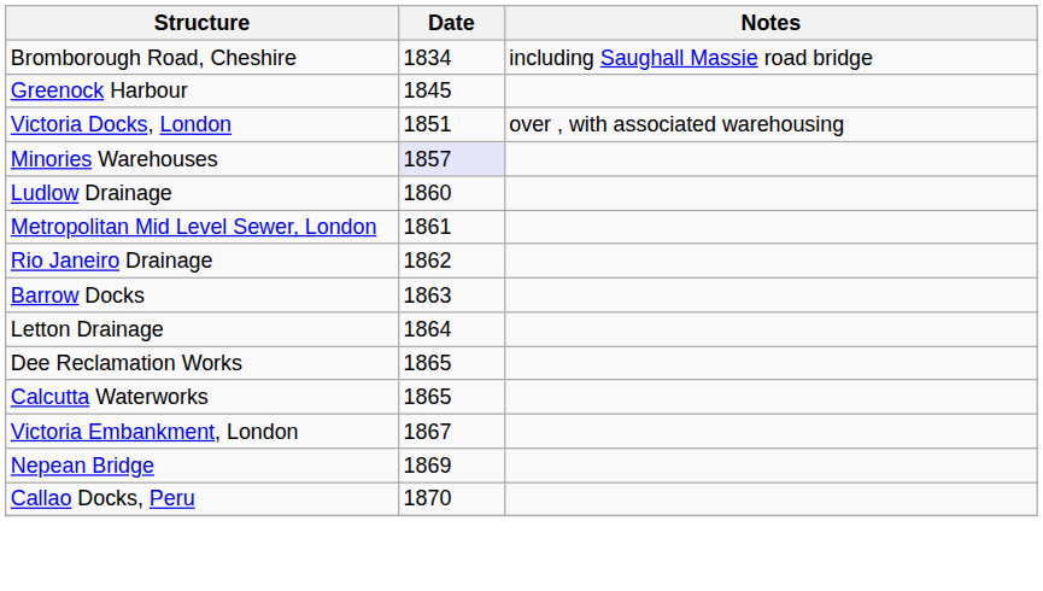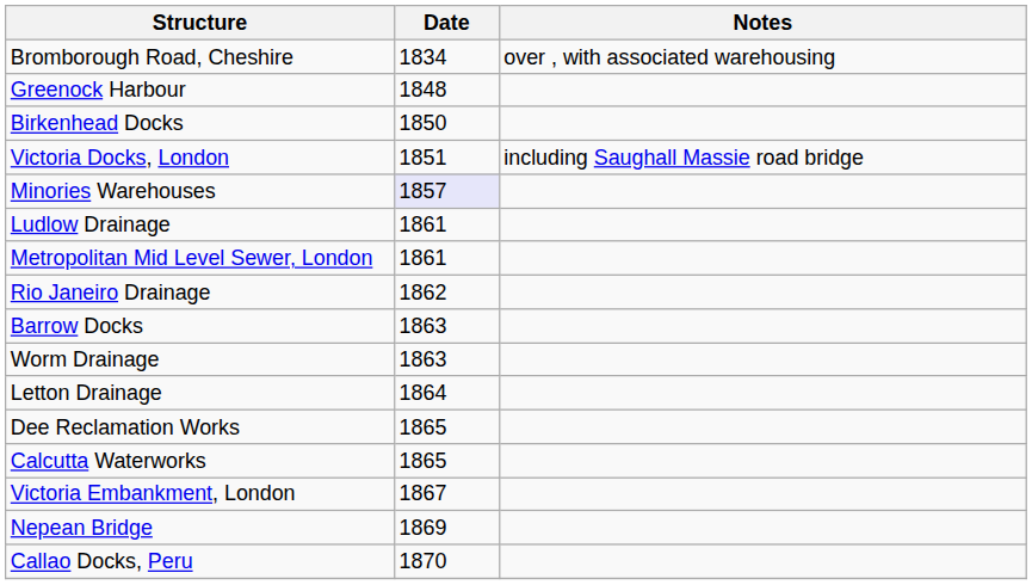 <table class="wikitable" style="font-size: 90%;">
 <tr>
 <th style="width:256px">Structure</th>
 <th style="width:64px">Date</th>
 <th style="width:350px">Notes</th>
 </tr>
 <tr>
 <td>Bromborough Road, Cheshire</td>
 <td>1834</td>
-<td>including <a href='#'>Saughall Massie</a> road bridge</td>
+<td>over , with associated warehousing</td>
 </tr>
 <tr>
 <td><a href='#'>Greenock</a> Harbour</td>
-<td>1845</td>
+<td>1848</td>
+<td></td>
+</tr>
+<tr>
+<td><a href='#'>Birkenhead</a> Docks</td>
+<td>1850</td>
 <td></td>
 </tr>
 <tr>
 <td><a href='#'>Victoria Docks</a>, <a href='#'>London</a></td>
 <td>1851</td>
-<td>over , with associated warehousing</td>
+<td>including <a href='#'>Saughall Massie</a> road bridge</td>
 </tr>
 <tr>
 <td><a href='#'>Minories</a> Warehouses</td>
 <td style="background: lavender;">1857</td>
 <td></td>
 </tr>
 <tr>
 <td><a href='#'>Ludlow</a> Drainage</td>
-<td>1860</td>
+<td>1861</td>
 <td></td>
 </tr>
 <tr>
 <td><a href='#'>Metropolitan Mid Level Sewer, London</a></td>
 <td>1861</td>
 <td></td>
 </tr>
 <tr>
 <td><a href='#'>Rio Janeiro</a> Drainage</td>
 <td>1862</td>
 <td></td>
 </tr>
 <tr>
 <td><a href='#'>Barrow</a> Docks</td>
+<td>1863</td>
+<td></td>
+</tr>
+<tr>
+<td>Worm Drainage</td>
 <td>1863</td>
 <td></td>
 </tr>
 <tr>
 <td>Letton Drainage</td>
 <td>1864</td>
 <td></td>
 </tr>
 <tr>
 <td>Dee Reclamation Works</td>
 <td>1865</td>
 <td></td>
 </tr>
 <tr>
 <td><a href='#'>Calcutta</a> Waterworks</td>
 <td>1865</td>
 <td></td>
 </tr>
 <tr>
 <td><a href='#'>Victoria Embankment</a>, London</td>
 <td>1867</td>
 <td></td>
 </tr>
 <tr>
 <td><a href='#'>Nepean Bridge</a></td>
 <td>1869</td>
 <td></td>
 </tr>
 <tr>
 <td><a href='#'>Callao</a> Docks, <a href='#'>Peru</a></td>
 <td>1870</td>
 <td></td>
 </tr>
 <tr>
 </tr>
 </table>
